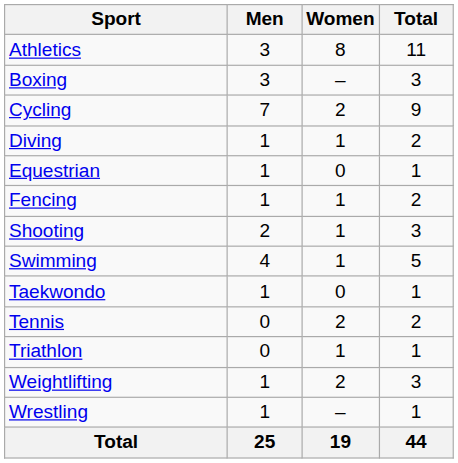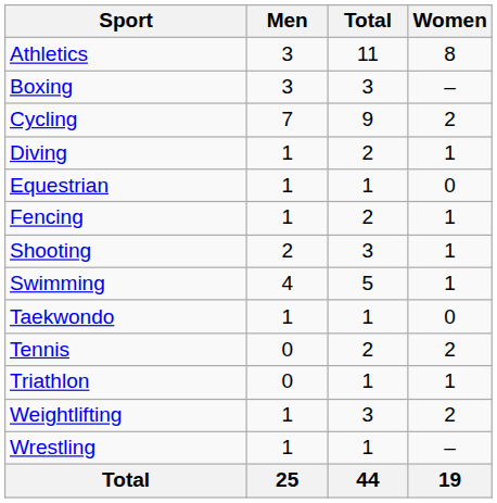 <table class="wikitable sortable" style="text-align:center;">
 <tr>
 <th width=180>Sport</th>
 <th width=55>Men</th>
+<th width=55>Total</th>
 <th width=55>Women</th>
-<th width=55>Total</th>
 </tr>
 <tr>
 <td align=left><a href='#'>Athletics</a></td>
 <td>3</td>
+<td>11</td>
 <td>8</td>
-<td>11</td>
 </tr>
 <tr>
 <td align=left><a href='#'>Boxing</a></td>
 <td>3</td>
+<td>3</td>
 <td>–</td>
-<td>3</td>
 </tr>
 <tr>
 <td align=left><a href='#'>Cycling</a></td>
 <td>7</td>
+<td>9</td>
 <td>2</td>
-<td>9</td>
 </tr>
 <tr>
 <td align=left><a href='#'>Diving</a></td>
 <td>1</td>
+<td>2</td>
 <td>1</td>
-<td>2</td>
 </tr>
 <tr>
 <td align=left><a href='#'>Equestrian</a></td>
 <td>1</td>
+<td>1</td>
 <td>0</td>
-<td>1</td>
 </tr>
 <tr>
 <td align=left><a href='#'>Fencing</a></td>
 <td>1</td>
+<td>2</td>
 <td>1</td>
-<td>2</td>
 </tr>
 <tr>
 <td align=left><a href='#'>Shooting</a></td>
 <td>2</td>
+<td>3</td>
 <td>1</td>
-<td>3</td>
 </tr>
 <tr>
 <td align=left><a href='#'>Swimming</a></td>
 <td>4</td>
+<td>5</td>
 <td>1</td>
-<td>5</td>
 </tr>
 <tr>
 <td align=left><a href='#'>Taekwondo</a></td>
 <td>1</td>
+<td>1</td>
 <td>0</td>
-<td>1</td>
 </tr>
 <tr>
 <td align=left><a href='#'>Tennis</a></td>
 <td>0</td>
 <td>2</td>
 <td>2</td>
 </tr>
 <tr>
 <td align=left><a href='#'>Triathlon</a></td>
 <td>0</td>
 <td>1</td>
 <td>1</td>
 </tr>
 <tr>
 <td align=left><a href='#'>Weightlifting</a></td>
 <td>1</td>
+<td>3</td>
 <td>2</td>
-<td>3</td>
 </tr>
 <tr>
 <td align=left><a href='#'>Wrestling</a></td>
 <td>1</td>
+<td>1</td>
 <td>–</td>
-<td>1</td>
 </tr>
 <tr>
 <th>Total</th>
 <th>25</th>
+<th>44</th>
 <th>19</th>
-<th>44</th>
 </tr>
 </table>
